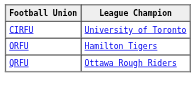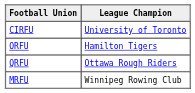 <table border="1" cellpadding="5" cellspacing="0" align="center">
 <tr>
 <th scope="col" style="background:#efefef;">Football Union</th>
 <th scope="col" style="background:#efefef;">League Champion</th>
 </tr>
 <tr>
 <td><a href='#'>CIRFU</a></td>
 <td><a href='#'>University of Toronto</a></td>
 </tr>
 <tr>
 <td><a href='#'>ORFU</a></td>
 <td><a href='#'>Hamilton Tigers</a></td>
 </tr>
 <tr>
 <td><a href='#'>QRFU</a></td>
 <td><a href='#'>Ottawa Rough Riders</a></td>
 </tr>
 <tr>
+<td><a href='#'>MRFU</a></td>
+<td>Winnipeg Rowing Club</td>
+</tr>
+<tr>
 </tr>
 </table>
